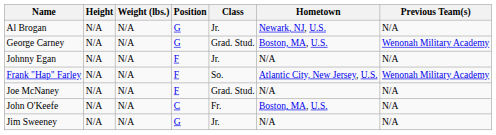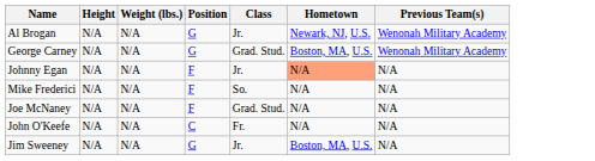 <table class="wikitable" style="font-size: 90%">
 <tr>
 <th>Name</th>
 <th>Height</th>
 <th>Weight (lbs.)</th>
 <th>Position</th>
 <th>Class</th>
 <th>Hometown</th>
 <th>Previous Team(s)</th>
 </tr>
 <tr>
 <td>Al Brogan</td>
 <td>N/A</td>
 <td>N/A</td>
 <td><a href='#'>G</a></td>
 <td>Jr.</td>
 <td><a href='#'>Newark, NJ</a>, <a href='#'>U.S.</a></td>
-<td>N/A</td>
+<td><a href='#'>Wenonah Military Academy</a></td>
 </tr>
 <tr>
 <td>George Carney</td>
 <td>N/A</td>
 <td>N/A</td>
 <td><a href='#'>G</a></td>
 <td>Grad. Stud.</td>
 <td><a href='#'>Boston, MA</a>, <a href='#'>U.S.</a></td>
 <td><a href='#'>Wenonah Military Academy</a></td>
 </tr>
 <tr>
 <td>Johnny Egan</td>
 <td>N/A</td>
 <td>N/A</td>
 <td><a href='#'>F</a></td>
 <td>Jr.</td>
-<td>N/A</td>
+<td style="background: lightsalmon;">N/A</td>
 <td>N/A</td>
 </tr>
 <tr>
-<td><a href='#'>Frank "Hap" Farley</a></td>
+<td>Mike Frederici</td>
 <td>N/A</td>
 <td>N/A</td>
 <td><a href='#'>F</a></td>
 <td>So.</td>
-<td><a href='#'>Atlantic City, New Jersey</a>, <a href='#'>U.S.</a></td>
-<td><a href='#'>Wenonah Military Academy</a></td>
+<td>N/A</td>
+<td>N/A</td>
 </tr>
 <tr>
 <td>Joe McNaney</td>
 <td>N/A</td>
 <td>N/A</td>
 <td><a href='#'>F</a></td>
 <td>Grad. Stud.</td>
 <td>N/A</td>
 <td>N/A</td>
 </tr>
 <tr>
 <td>John O'Keefe</td>
 <td>N/A</td>
 <td>N/A</td>
 <td><a href='#'>C</a></td>
 <td>Fr.</td>
-<td><a href='#'>Boston, MA</a>, <a href='#'>U.S.</a></td>
+<td>N/A</td>
 <td>N/A</td>
 </tr>
 <tr>
 <td>Jim Sweeney</td>
 <td>N/A</td>
 <td>N/A</td>
 <td><a href='#'>G</a></td>
 <td>Jr.</td>
-<td>N/A</td>
+<td><a href='#'>Boston, MA</a>, <a href='#'>U.S.</a></td>
 <td>N/A</td>
 </tr>
 </table>
